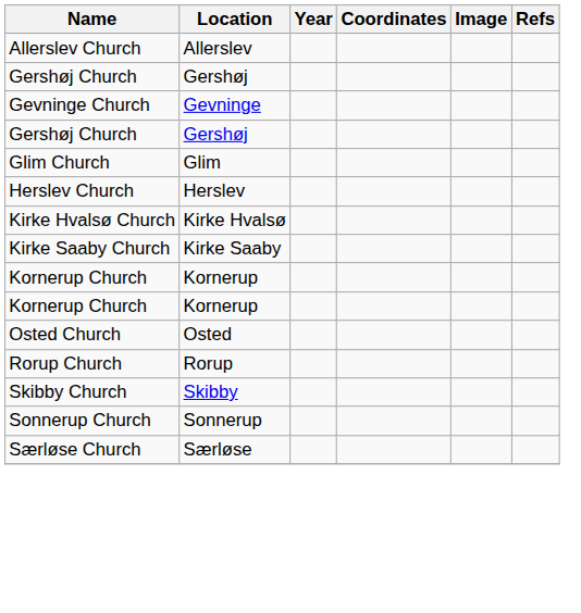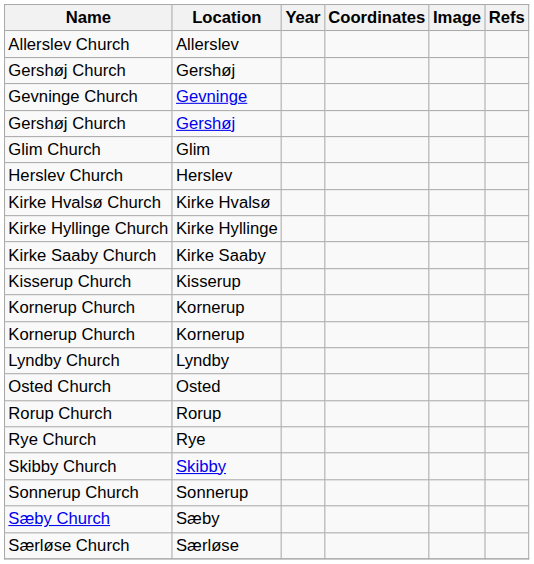 <table class="wikitable sortable">
 <tr>
 <th>Name</th>
 <th>Location</th>
 <th>Year</th>
 <th>Coordinates</th>
 <th>Image</th>
 <th>Refs</th>
 </tr>
 <tr>
 <td>Allerslev Church</td>
 <td>Allerslev</td>
 <td></td>
 <td></td>
 <td></td>
 <td></td>
 </tr>
 <tr>
 <td>Gershøj Church</td>
 <td>Gershøj</td>
 <td></td>
 <td></td>
 <td></td>
 <td></td>
 </tr>
 <tr>
 <td>Gevninge Church</td>
 <td><a href='#'>Gevninge</a></td>
 <td></td>
 <td></td>
 <td></td>
 <td></td>
 </tr>
 <tr>
 <td>Gershøj Church</td>
 <td><a href='#'>Gershøj</a></td>
 <td></td>
 <td></td>
 <td></td>
 <td></td>
 </tr>
 <tr>
 <td>Glim Church</td>
 <td>Glim</td>
 <td></td>
 <td></td>
 <td></td>
 <td></td>
 </tr>
 <tr>
 <td>Herslev Church</td>
 <td>Herslev</td>
 <td></td>
 <td></td>
 <td></td>
 <td></td>
 </tr>
 <tr>
 <td>Kirke Hvalsø Church</td>
 <td>Kirke Hvalsø</td>
 <td></td>
 <td></td>
 <td></td>
 <td></td>
 </tr>
 <tr>
+<td>Kirke Hyllinge Church</td>
+<td>Kirke Hyllinge</td>
+<td></td>
+<td></td>
+<td></td>
+<td></td>
+</tr>
+<tr>
 <td>Kirke Saaby Church</td>
 <td>Kirke Saaby</td>
+<td></td>
+<td></td>
+<td></td>
+<td></td>
+</tr>
+<tr>
+<td>Kisserup Church</td>
+<td>Kisserup</td>
 <td></td>
 <td></td>
 <td></td>
 <td></td>
 </tr>
 <tr>
 <td>Kornerup Church</td>
 <td>Kornerup</td>
 <td></td>
 <td></td>
 <td></td>
 <td></td>
 </tr>
 <tr>
 <td>Kornerup Church</td>
 <td>Kornerup</td>
 <td></td>
 <td></td>
 <td></td>
 <td></td>
 </tr>
 <tr>
+<td>Lyndby Church</td>
+<td>Lyndby</td>
+<td></td>
+<td></td>
+<td></td>
+<td></td>
+</tr>
+<tr>
 <td>Osted Church</td>
 <td>Osted</td>
 <td></td>
 <td></td>
 <td></td>
 <td></td>
 </tr>
 <tr>
 <td>Rorup Church</td>
 <td>Rorup</td>
+<td></td>
+<td></td>
+<td></td>
+<td></td>
+</tr>
+<tr>
+<td>Rye Church</td>
+<td>Rye</td>
 <td></td>
 <td></td>
 <td></td>
 <td></td>
 </tr>
 <tr>
 <td>Skibby Church</td>
 <td><a href='#'>Skibby</a></td>
 <td></td>
 <td></td>
 <td></td>
 <td></td>
 </tr>
 <tr>
 <td>Sonnerup Church</td>
 <td>Sonnerup</td>
 <td></td>
 <td></td>
 <td></td>
 <td></td>
 </tr>
 <tr>
+<td><a href='#'>Sæby Church</a></td>
+<td>Sæby</td>
+<td></td>
+<td></td>
+<td></td>
+<td></td>
+</tr>
+<tr>
 <td>Særløse Church</td>
 <td>Særløse</td>
 <td></td>
 <td></td>
 <td></td>
 <td></td>
 </tr>
 <tr>
 </tr>
 </table>
